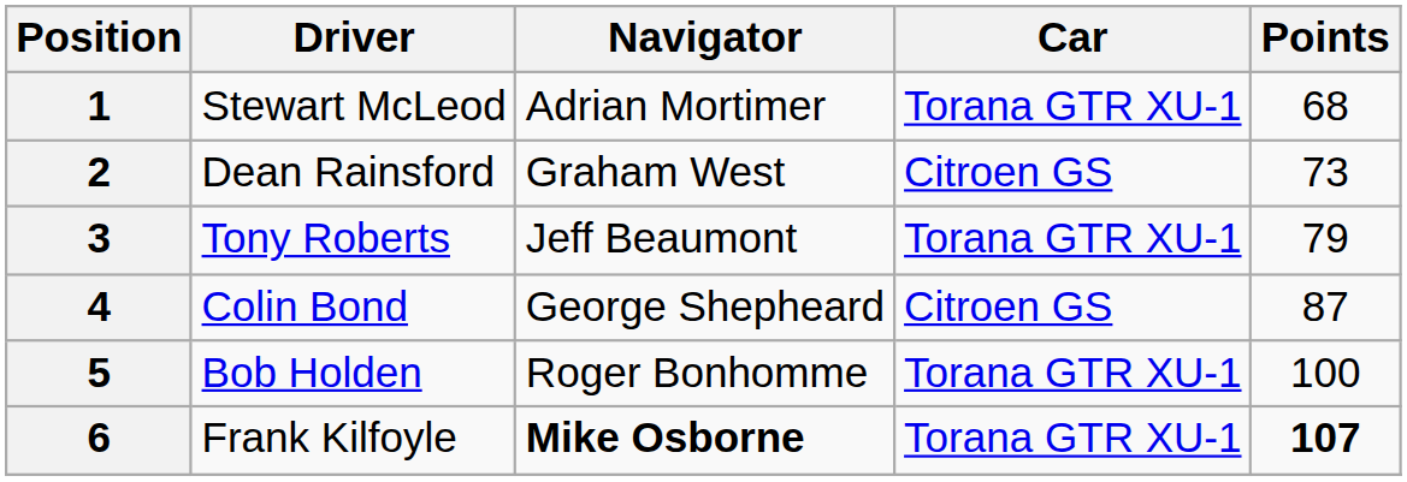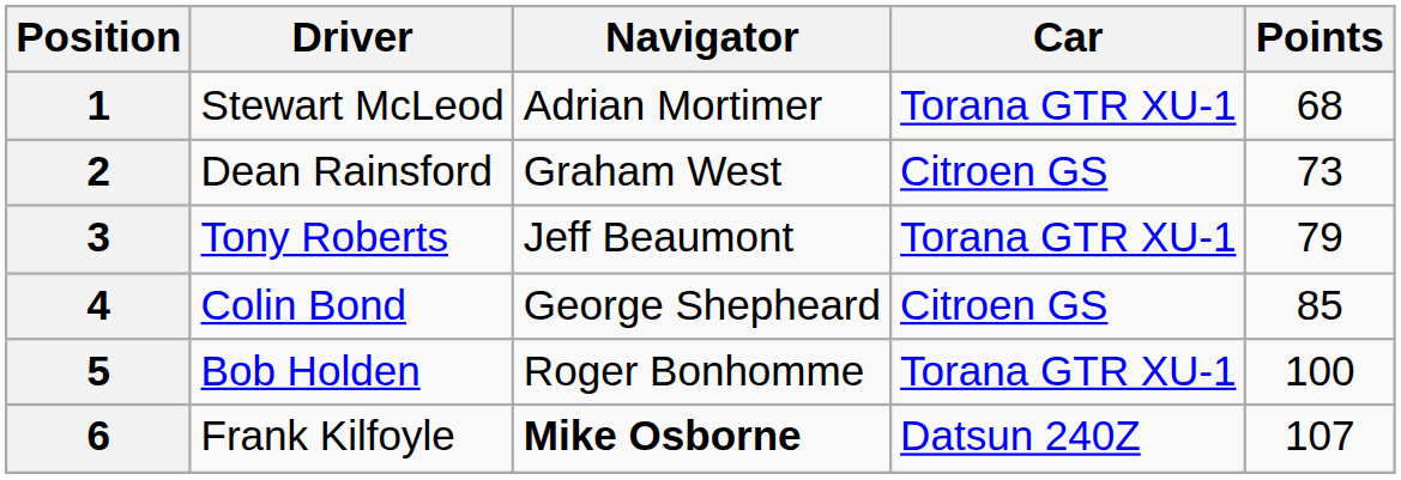 <table class="wikitable" border="1">
 <tr>
 <th>Position</th>
 <th>Driver</th>
 <th>Navigator</th>
 <th>Car</th>
 <th>Points</th>
 </tr>
 <tr>
 <th>1</th>
 <td>Stewart McLeod</td>
 <td>Adrian Mortimer</td>
 <td><a href='#'>Torana GTR XU-1</a></td>
 <td align="center">68</td>
 </tr>
 <tr>
 <th>2</th>
 <td>Dean Rainsford</td>
 <td>Graham West</td>
 <td><a href='#'>Citroen GS</a></td>
 <td align="center">73</td>
 </tr>
 <tr>
 <th>3</th>
 <td><a href='#'>Tony Roberts</a></td>
 <td>Jeff Beaumont</td>
 <td><a href='#'>Torana GTR XU-1</a></td>
 <td align="center">79</td>
 </tr>
 <tr>
 <th>4</th>
 <td><a href='#'>Colin Bond</a></td>
 <td>George Shepheard</td>
 <td><a href='#'>Citroen GS</a></td>
-<td align="center">87</td>
+<td align="center">85</td>
 </tr>
 <tr>
 <th>5</th>
 <td><a href='#'>Bob Holden</a></td>
 <td>Roger Bonhomme</td>
 <td><a href='#'>Torana GTR XU-1</a></td>
 <td align="center">100</td>
 </tr>
 <tr>
 <th>6</th>
 <td>Frank Kilfoyle</td>
 <td><strong>Mike Osborne</strong></td>
-<td><a href='#'>Torana GTR XU-1</a></td>
-<td align="center"><strong>107</strong></td>
+<td><a href='#'>Datsun 240Z</a></td>
+<td align="center">107</td>
 </tr>
 <tr>
 </tr>
 </table>
